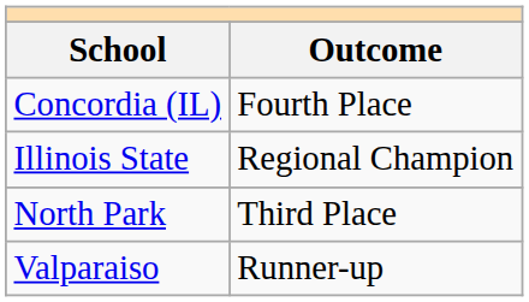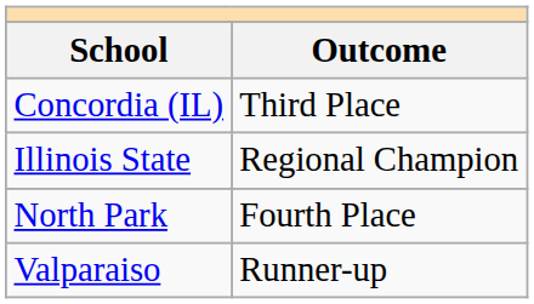 <table class="wikitable" style="float:left; margin-right:1em;">
 <tr>
 <th colspan="3" style="background:#ffdead;"></th>
 </tr>
 <tr>
 <th>School</th>
 <th>Outcome</th>
 </tr>
 <tr>
 <td><a href='#'>Concordia (IL)</a></td>
-<td>Fourth Place</td>
+<td>Third Place</td>
 </tr>
 <tr>
 <td><a href='#'>Illinois State</a></td>
 <td>Regional Champion</td>
 </tr>
 <tr>
 <td><a href='#'>North Park</a></td>
-<td>Third Place</td>
+<td>Fourth Place</td>
 </tr>
 <tr>
 <td><a href='#'>Valparaiso</a></td>
 <td>Runner-up</td>
 </tr>
 </table>
